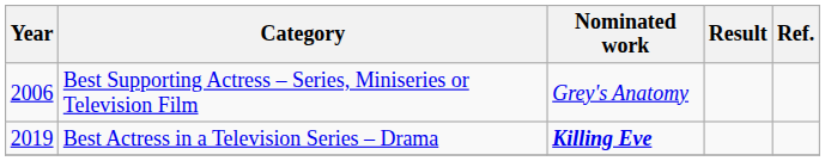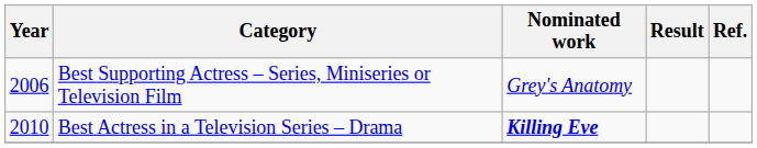 <table class="wikitable plainrowheaders">
 <tr>
 <th scope="col">Year</th>
 <th scope="col">Category</th>
 <th scope="col">Nominated work</th>
 <th scope="col">Result</th>
 <th scope="col">Ref.</th>
 </tr>
 <tr>
 <td><a href='#'>2006</a></td>
 <td><a href='#'>Best Supporting Actress – Series, Miniseries or Television Film</a></td>
 <td><em><a href='#'>Grey's Anatomy</a></em></td>
 <td></td>
 <td align="center"></td>
 </tr>
 <tr>
-<td><a href='#'>2019</a></td>
+<td><a href='#'>2010</a></td>
 <td><a href='#'>Best Actress in a Television Series – Drama</a></td>
 <td><strong><em><a href='#'>Killing Eve</a></em></strong></td>
 <td></td>
 <td align="center"></td>
 </tr>
 <tr>
 </tr>
 </table>
